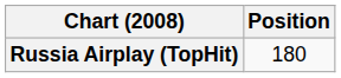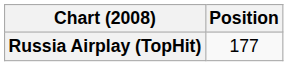 <table class="wikitable plainrowheaders" style="text-align:center">
 <tr>
 <th scope="col">Chart (2008)</th>
 <th scope="col">Position</th>
 </tr>
 <tr>
 <th scope="row">Russia Airplay (TopHit)</th>
-<td>180</td>
+<td>177</td>
 </tr>
 </table>
